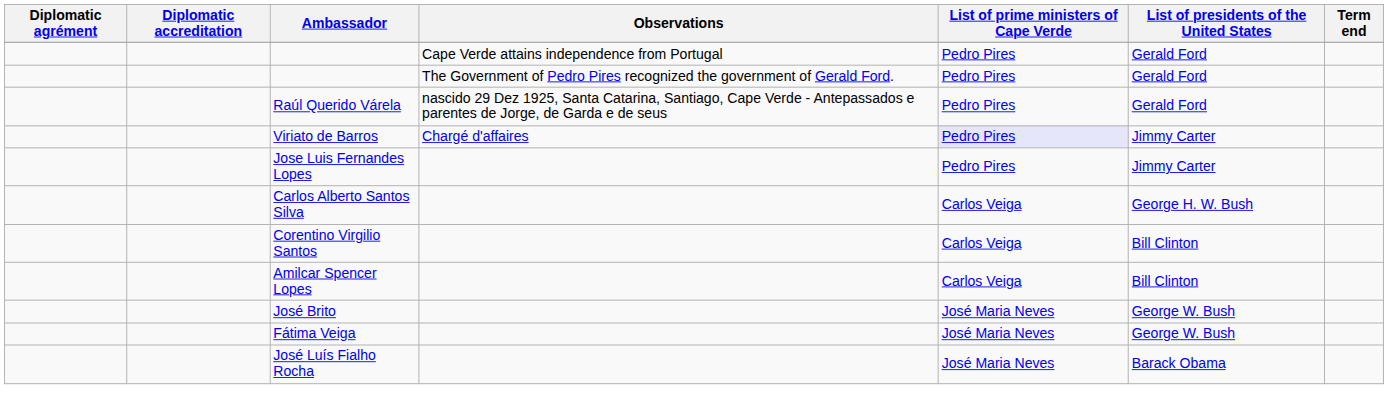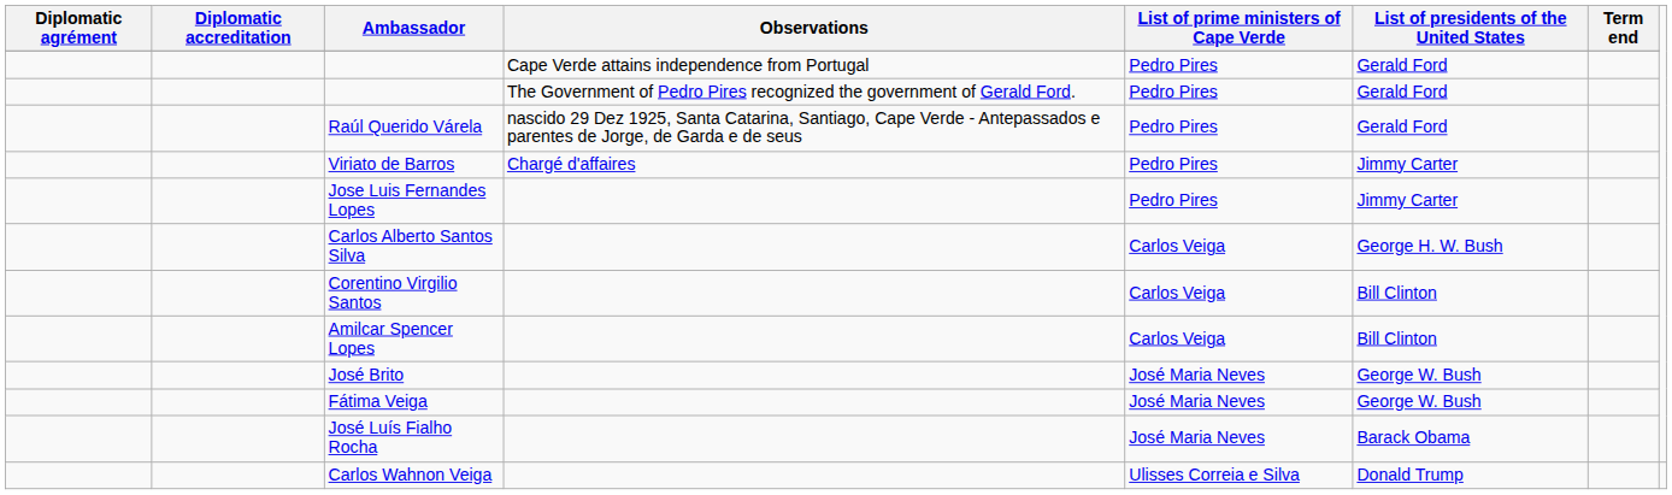 <table class="wikitable sortable">
 <tr>
 <th>Diplomatic <a href='#'>agrément</a></th>
 <th><a href='#'>Diplomatic accreditation</a></th>
 <th><a href='#'>Ambassador</a></th>
 <th>Observations</th>
 <th><a href='#'>List of prime ministers of Cape Verde</a></th>
 <th><a href='#'>List of presidents of the United States</a></th>
 <th>Term end</th>
 </tr>
 <tr>
 </tr>
 <tr>
 <td></td>
 <td></td>
 <td></td>
 <td>Cape Verde attains independence from Portugal</td>
 <td><a href='#'>Pedro Pires</a></td>
 <td><a href='#'>Gerald Ford</a></td>
 <td></td>
 </tr>
 <tr>
 <td></td>
 <td></td>
 <td></td>
 <td>The Government of <a href='#'>Pedro Pires</a> recognized the government of  <a href='#'>Gerald Ford</a>.</td>
 <td><a href='#'>Pedro Pires</a></td>
 <td><a href='#'>Gerald Ford</a></td>
 <td></td>
 </tr>
 <tr>
 <td></td>
 <td></td>
 <td><a href='#'>Raúl Querido Várela</a></td>
 <td>nascido 29 Dez 1925, Santa Catarina, Santiago, Cape Verde - Antepassados e parentes de Jorge, de Garda e de seus</td>
 <td><a href='#'>Pedro Pires</a></td>
 <td><a href='#'>Gerald Ford</a></td>
 <td></td>
 </tr>
 <tr>
 <td></td>
 <td></td>
 <td><a href='#'>Viriato de Barros</a></td>
 <td><a href='#'>Chargé d'affaires</a></td>
-<td style="background: lavender;"><a href='#'>Pedro Pires</a></td>
+<td><a href='#'>Pedro Pires</a></td>
 <td><a href='#'>Jimmy Carter</a></td>
 <td></td>
 </tr>
 <tr>
 <td></td>
 <td></td>
 <td><a href='#'>Jose Luis Fernandes Lopes</a></td>
 <td></td>
 <td><a href='#'>Pedro Pires</a></td>
 <td><a href='#'>Jimmy Carter</a></td>
 <td></td>
 </tr>
 <tr>
 <td></td>
 <td></td>
 <td><a href='#'>Carlos Alberto Santos Silva</a></td>
 <td></td>
 <td><a href='#'>Carlos Veiga</a></td>
 <td><a href='#'>George H. W. Bush</a></td>
 <td></td>
 </tr>
 <tr>
 <td></td>
 <td></td>
 <td><a href='#'>Corentino Virgilio Santos</a></td>
 <td></td>
 <td><a href='#'>Carlos Veiga</a></td>
 <td><a href='#'>Bill Clinton</a></td>
 <td></td>
 </tr>
 <tr>
 <td></td>
 <td></td>
 <td><a href='#'>Amilcar Spencer Lopes</a></td>
 <td></td>
 <td><a href='#'>Carlos Veiga</a></td>
 <td><a href='#'>Bill Clinton</a></td>
 <td></td>
 </tr>
 <tr>
 <td></td>
 <td></td>
 <td><a href='#'>José Brito</a></td>
 <td></td>
 <td><a href='#'>José Maria Neves</a></td>
 <td><a href='#'>George W. Bush</a></td>
 <td></td>
 </tr>
 <tr>
 <td></td>
 <td></td>
 <td><a href='#'>Fátima Veiga</a></td>
 <td></td>
 <td><a href='#'>José Maria Neves</a></td>
 <td><a href='#'>George W. Bush</a></td>
 <td></td>
 </tr>
 <tr>
 <td></td>
 <td></td>
 <td><a href='#'>José Luís Fialho Rocha</a></td>
 <td></td>
 <td><a href='#'>José Maria Neves</a></td>
 <td><a href='#'>Barack Obama</a></td>
 <td></td>
 </tr>
+<tr>
+<td></td>
+<td></td>
+<td><a href='#'>Carlos Wahnon Veiga</a></td>
+<td></td>
+<td><a href='#'>Ulisses Correia e Silva</a></td>
+<td><a href='#'>Donald Trump</a></td>
+<td></td>
+<td></td>
+</tr>
 </table>
